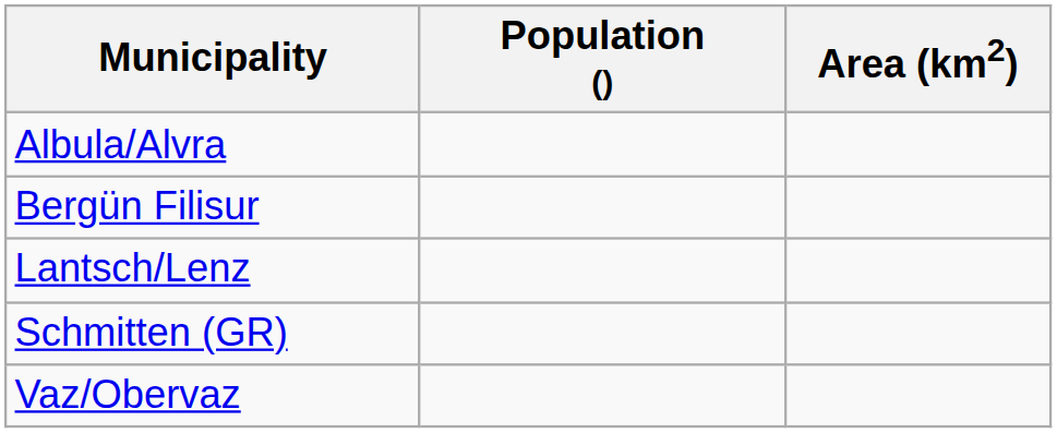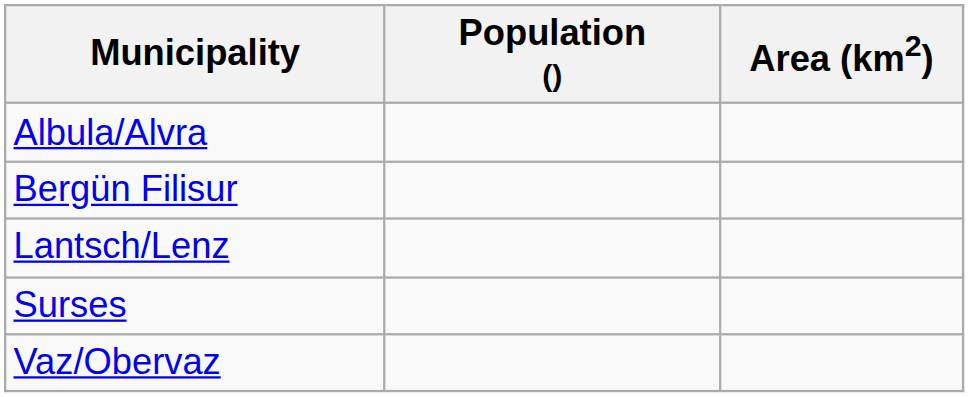 <table class="wikitable">
 <tr>
 <th width="160">Municipality</th>
 <th width="140">Population <br><small>()</small></th>
 <th width="100">Area (km<sup>2</sup>)</th>
 </tr>
 <tr>
 <td><a href='#'>Albula/Alvra</a></td>
 <td align="center"></td>
 <td align="center"></td>
 </tr>
 <tr>
 <td><a href='#'>Bergün Filisur</a></td>
 <td align="center"></td>
 <td align="center"></td>
 </tr>
 <tr>
 <td><a href='#'>Lantsch/Lenz</a></td>
 <td align="center"></td>
 <td align="center"></td>
 </tr>
 <tr>
-<td><a href='#'>Schmitten (GR)</a></td>
+<td><a href='#'>Surses</a></td>
 <td align="center"></td>
 <td align="center"></td>
 </tr>
 <tr>
 <td><a href='#'>Vaz/Obervaz</a></td>
 <td align="center"></td>
 <td align="center"></td>
 </tr>
 </table>
